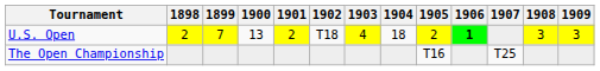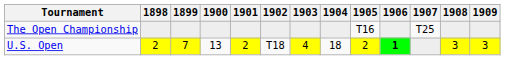 <table class="wikitable" style="font-size:95%;text-align:center;">
 <tr>
 <th>Tournament</th>
 <th>1898</th>
 <th>1899</th>
 <th>1900</th>
 <th>1901</th>
 <th>1902</th>
 <th>1903</th>
 <th>1904</th>
 <th>1905</th>
 <th>1906</th>
 <th>1907</th>
 <th>1908</th>
 <th>1909</th>
 </tr>
 <tr>
+<td align=left><a href='#'>The Open Championship</a></td>
+<td style="background:#eeeeee;"></td>
+<td style="background:#eeeeee;"></td>
+<td style="background:#eeeeee;"></td>
+<td style="background:#eeeeee;"></td>
+<td style="background:#eeeeee;"></td>
+<td style="background:#eeeeee;"></td>
+<td style="background:#eeeeee;"></td>
+<td>T16</td>
+<td style="background:#eeeeee;"></td>
+<td>T25</td>
+<td style="background:#eeeeee;"></td>
+<td style="background:#eeeeee;"></td>
+</tr>
+<tr>
 <td align=left><a href='#'>U.S. Open</a></td>
 <td style="background:yellow;">2</td>
 <td style="background:yellow;">7</td>
 <td>13</td>
 <td style="background:yellow;">2</td>
 <td>T18</td>
 <td style="background:yellow;">4</td>
 <td>18</td>
 <td style="background:yellow;">2</td>
 <td style="background:#00ff00;"><strong>1</strong></td>
 <td style="background:#eeeeee;"></td>
 <td style="background:yellow;">3</td>
 <td style="background:yellow;">3</td>
 </tr>
-<tr>
-<td align=left><a href='#'>The Open Championship</a></td>
-<td style="background:#eeeeee;"></td>
-<td style="background:#eeeeee;"></td>
-<td style="background:#eeeeee;"></td>
-<td style="background:#eeeeee;"></td>
-<td style="background:#eeeeee;"></td>
-<td style="background:#eeeeee;"></td>
-<td style="background:#eeeeee;"></td>
-<td>T16</td>
-<td style="background:#eeeeee;"></td>
-<td>T25</td>
-<td style="background:#eeeeee;"></td>
-<td style="background:#eeeeee;"></td>
-</tr>
 </table>
